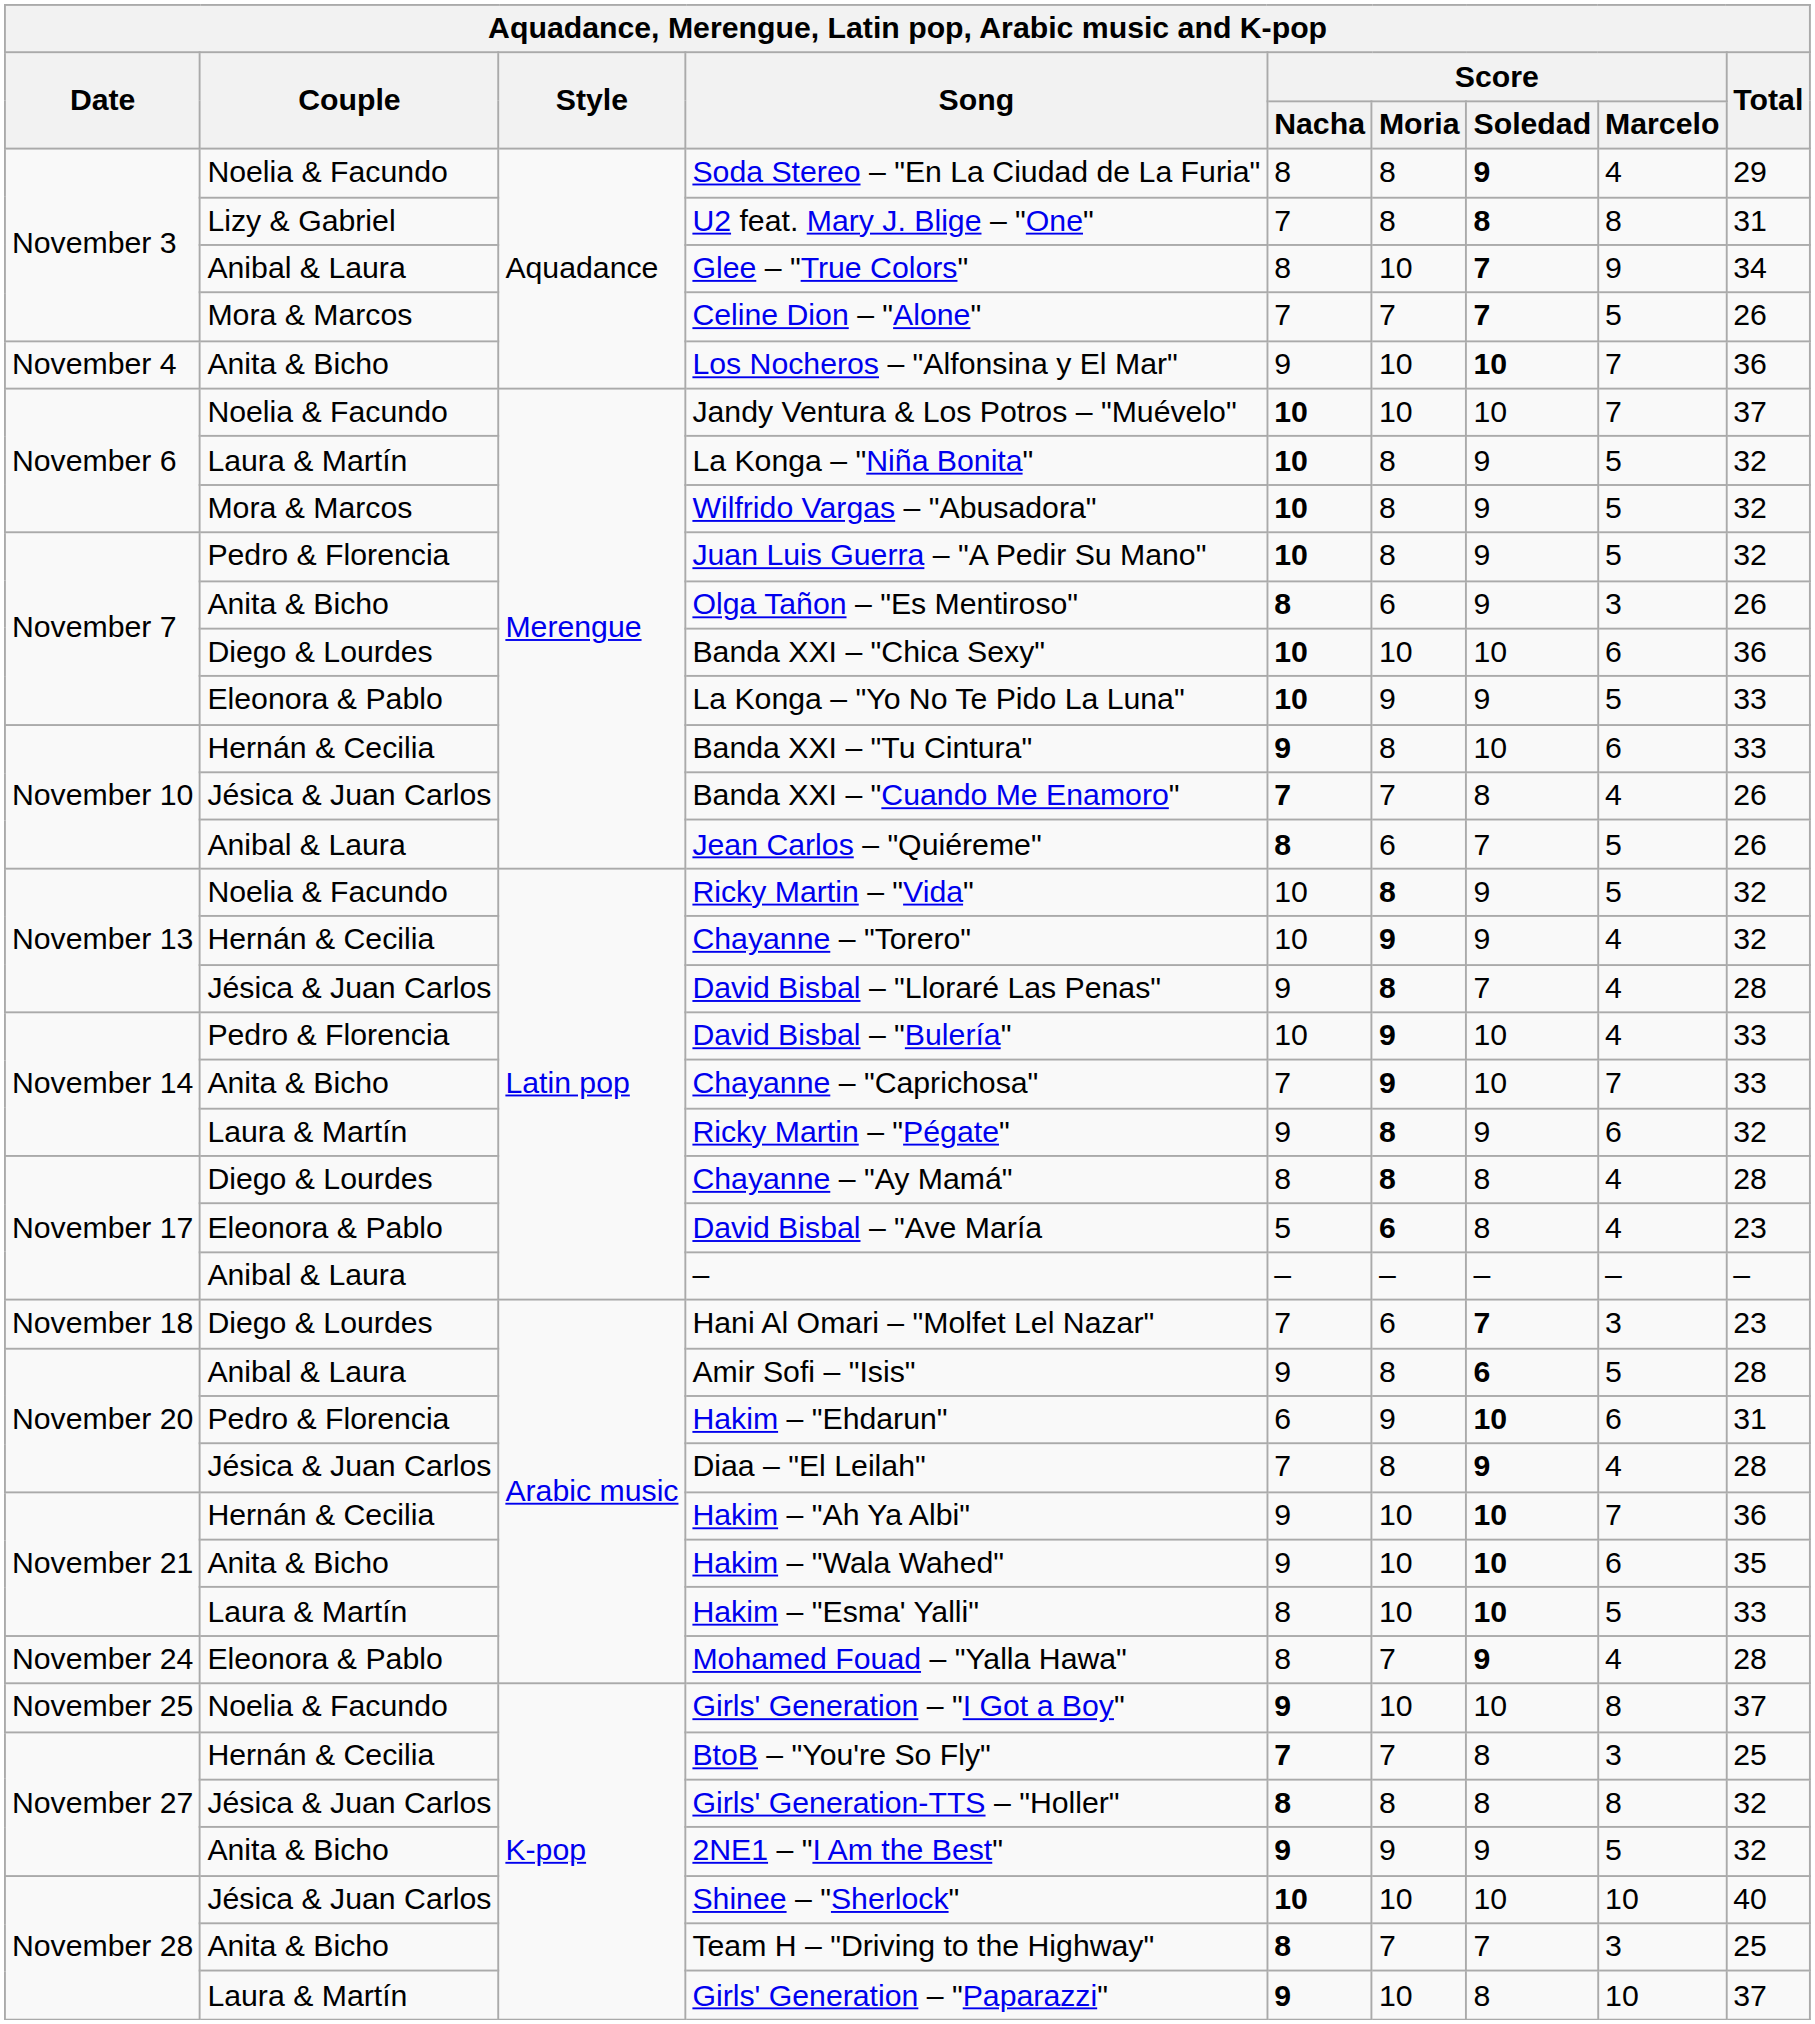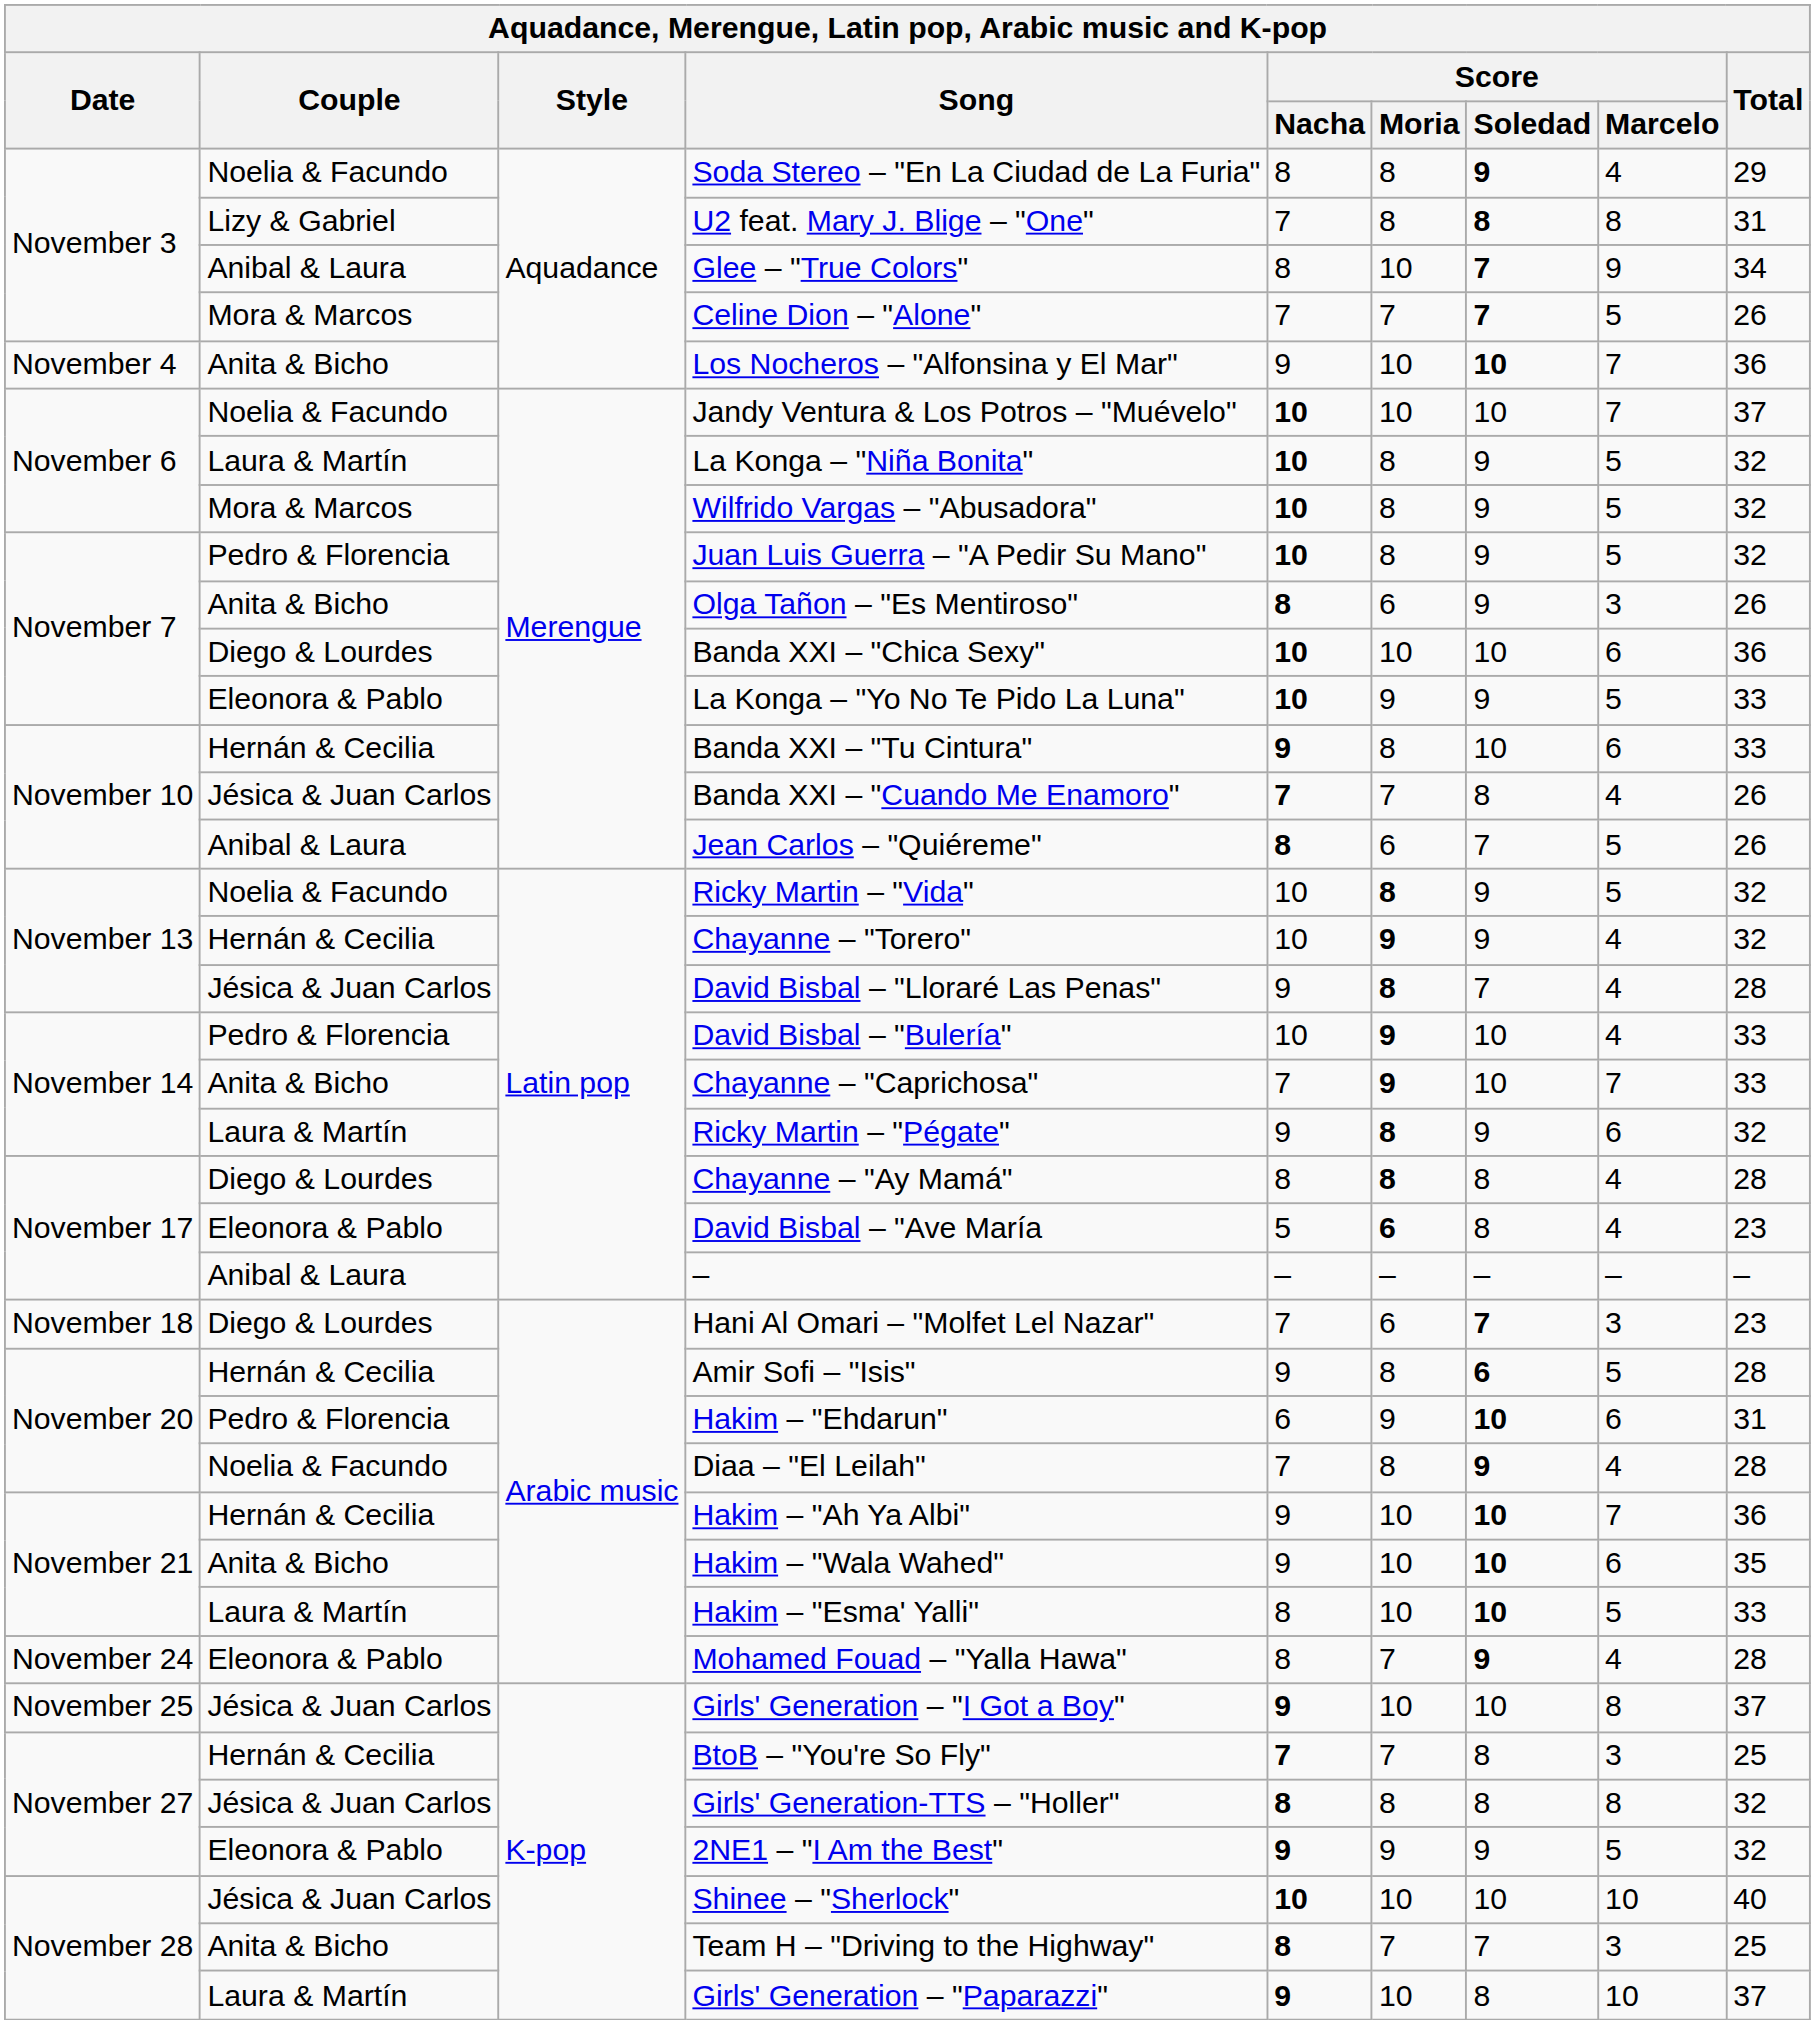 <table class="wikitable collapsible collapsed">
 <tr>
 <th colspan="11" style="text-align:center;"><strong>Aquadance, Merengue, Latin pop, Arabic music and K-pop</strong></th>
 </tr>
 <tr>
 <th rowspan="2">Date</th>
 <th rowspan="2">Couple</th>
 <th rowspan="2">Style</th>
 <th rowspan="2">Song</th>
 <th colspan="4">Score</th>
 <th rowspan="2">Total</th>
 </tr>
 <tr>
 <th>Nacha</th>
 <th>Moria</th>
 <th>Soledad</th>
 <th>Marcelo</th>
 </tr>
 <tr>
 <td rowspan="4">November 3</td>
 <td>Noelia & Facundo</td>
 <td rowspan="5">Aquadance</td>
 <td><a href='#'>Soda Stereo</a> – "En La Ciudad de La Furia"</td>
 <td>8</td>
 <td>8</td>
 <td><strong>9</strong></td>
 <td>4</td>
 <td>29</td>
 </tr>
 <tr>
 <td>Lizy & Gabriel</td>
 <td><a href='#'>U2</a> feat. <a href='#'>Mary J. Blige</a> – "<a href='#'>One</a>"</td>
 <td>7</td>
 <td>8</td>
 <td><strong>8</strong></td>
 <td>8</td>
 <td>31</td>
 </tr>
 <tr>
 <td>Anibal & Laura</td>
 <td><a href='#'>Glee</a> – "<a href='#'>True Colors</a>"</td>
 <td>8</td>
 <td>10</td>
 <td><strong>7</strong></td>
 <td>9</td>
 <td>34</td>
 </tr>
 <tr>
 <td>Mora & Marcos</td>
 <td><a href='#'>Celine Dion</a> – "<a href='#'>Alone</a>"</td>
 <td>7</td>
 <td>7</td>
 <td><strong>7</strong></td>
 <td>5</td>
 <td>26</td>
 </tr>
 <tr>
 <td>November 4</td>
 <td>Anita & Bicho</td>
 <td><a href='#'>Los Nocheros</a> – "Alfonsina y El Mar"</td>
 <td>9</td>
 <td>10</td>
 <td><strong>10</strong></td>
 <td>7</td>
 <td>36</td>
 </tr>
 <tr>
 <td rowspan="3">November 6</td>
 <td>Noelia & Facundo</td>
 <td rowspan="10"><a href='#'>Merengue</a></td>
 <td>Jandy Ventura & Los Potros – "Muévelo"</td>
 <td><strong>10</strong></td>
 <td>10</td>
 <td>10</td>
 <td>7</td>
 <td>37</td>
 </tr>
 <tr>
 <td>Laura & Martín</td>
 <td>La Konga – "<a href='#'>Niña Bonita</a>"</td>
 <td><strong>10</strong></td>
 <td>8</td>
 <td>9</td>
 <td>5</td>
 <td>32</td>
 </tr>
 <tr>
 <td>Mora & Marcos</td>
 <td><a href='#'>Wilfrido Vargas</a> – "Abusadora"</td>
 <td><strong>10</strong></td>
 <td>8</td>
 <td>9</td>
 <td>5</td>
 <td>32</td>
 </tr>
 <tr>
 <td rowspan="4">November 7</td>
 <td>Pedro & Florencia</td>
 <td><a href='#'>Juan Luis Guerra</a> – "A Pedir Su Mano"</td>
 <td><strong>10</strong></td>
 <td>8</td>
 <td>9</td>
 <td>5</td>
 <td>32</td>
 </tr>
 <tr>
 <td>Anita & Bicho</td>
 <td><a href='#'>Olga Tañon</a> – "Es Mentiroso"</td>
 <td><strong>8</strong></td>
 <td>6</td>
 <td>9</td>
 <td>3</td>
 <td>26</td>
 </tr>
 <tr>
 <td>Diego & Lourdes</td>
 <td>Banda XXI – "Chica Sexy"</td>
 <td><strong>10</strong></td>
 <td>10</td>
 <td>10</td>
 <td>6</td>
 <td>36</td>
 </tr>
 <tr>
 <td>Eleonora & Pablo</td>
 <td>La Konga – "Yo No Te Pido La Luna"</td>
 <td><strong>10</strong></td>
 <td>9</td>
 <td>9</td>
 <td>5</td>
 <td>33</td>
 </tr>
 <tr>
 <td rowspan="3">November 10</td>
 <td>Hernán & Cecilia</td>
 <td>Banda XXI – "Tu Cintura"</td>
 <td><strong>9</strong></td>
 <td>8</td>
 <td>10</td>
 <td>6</td>
 <td>33</td>
 </tr>
 <tr>
 <td>Jésica & Juan Carlos</td>
 <td>Banda XXI – "<a href='#'>Cuando Me Enamoro</a>"</td>
 <td><strong>7</strong></td>
 <td>7</td>
 <td>8</td>
 <td>4</td>
 <td>26</td>
 </tr>
 <tr>
 <td>Anibal & Laura</td>
 <td><a href='#'>Jean Carlos</a> – "Quiéreme"</td>
 <td><strong>8</strong></td>
 <td>6</td>
 <td>7</td>
 <td>5</td>
 <td>26</td>
 </tr>
 <tr>
 <td rowspan="3">November 13</td>
 <td>Noelia & Facundo</td>
 <td rowspan="9"><a href='#'>Latin pop</a></td>
 <td><a href='#'>Ricky Martin</a> – "<a href='#'>Vida</a>"</td>
 <td>10</td>
 <td><strong>8</strong></td>
 <td>9</td>
 <td>5</td>
 <td>32</td>
 </tr>
 <tr>
 <td>Hernán & Cecilia</td>
 <td><a href='#'>Chayanne</a> – "Torero"</td>
 <td>10</td>
 <td><strong>9</strong></td>
 <td>9</td>
 <td>4</td>
 <td>32</td>
 </tr>
 <tr>
 <td>Jésica & Juan Carlos</td>
 <td><a href='#'>David Bisbal</a> – "Lloraré Las Penas"</td>
 <td>9</td>
 <td><strong>8</strong></td>
 <td>7</td>
 <td>4</td>
 <td>28</td>
 </tr>
 <tr>
 <td rowspan="3">November 14</td>
 <td>Pedro & Florencia</td>
 <td><a href='#'>David Bisbal</a> – "<a href='#'>Bulería</a>"</td>
 <td>10</td>
 <td><strong>9</strong></td>
 <td>10</td>
 <td>4</td>
 <td>33</td>
 </tr>
 <tr>
 <td>Anita & Bicho</td>
 <td><a href='#'>Chayanne</a> – "Caprichosa"</td>
 <td>7</td>
 <td><strong>9</strong></td>
 <td>10</td>
 <td>7</td>
 <td>33</td>
 </tr>
 <tr>
 <td>Laura & Martín</td>
 <td><a href='#'>Ricky Martin</a> – "<a href='#'>Pégate</a>"</td>
 <td>9</td>
 <td><strong>8</strong></td>
 <td>9</td>
 <td>6</td>
 <td>32</td>
 </tr>
 <tr>
 <td rowspan="3">November 17</td>
 <td>Diego & Lourdes</td>
 <td><a href='#'>Chayanne</a> – "Ay Mamá"</td>
 <td>8</td>
 <td><strong>8</strong></td>
 <td>8</td>
 <td>4</td>
 <td>28</td>
 </tr>
 <tr>
 <td>Eleonora & Pablo</td>
 <td><a href='#'>David Bisbal</a> – "Ave María</td>
 <td>5</td>
 <td><strong>6</strong></td>
 <td>8</td>
 <td>4</td>
 <td>23</td>
 </tr>
 <tr>
 <td>Anibal & Laura</td>
 <td>–</td>
 <td>–</td>
 <td>–</td>
 <td>–</td>
 <td>–</td>
 <td>–</td>
 </tr>
 <tr>
 <td>November 18</td>
 <td>Diego & Lourdes</td>
 <td rowspan="8"><a href='#'>Arabic music</a></td>
 <td>Hani Al Omari – "Molfet Lel Nazar"</td>
 <td>7</td>
 <td>6</td>
 <td><strong>7</strong></td>
 <td>3</td>
 <td>23</td>
 </tr>
 <tr>
 <td rowspan="3">November 20</td>
-<td>Anibal & Laura</td>
+<td>Hernán & Cecilia</td>
 <td>Amir Sofi – "Isis"</td>
 <td>9</td>
 <td>8</td>
 <td><strong>6</strong></td>
 <td>5</td>
 <td>28</td>
 </tr>
 <tr>
 <td>Pedro & Florencia</td>
 <td><a href='#'>Hakim</a> – "Ehdarun"</td>
 <td>6</td>
 <td>9</td>
 <td><strong>10</strong></td>
 <td>6</td>
 <td>31</td>
 </tr>
 <tr>
-<td>Jésica & Juan Carlos</td>
+<td>Noelia & Facundo</td>
 <td>Diaa – "El Leilah"</td>
 <td>7</td>
 <td>8</td>
 <td><strong>9</strong></td>
 <td>4</td>
 <td>28</td>
 </tr>
 <tr>
 <td rowspan="3">November 21</td>
 <td>Hernán & Cecilia</td>
 <td><a href='#'>Hakim</a> – "Ah Ya Albi"</td>
 <td>9</td>
 <td>10</td>
 <td><strong>10</strong></td>
 <td>7</td>
 <td>36</td>
 </tr>
 <tr>
 <td>Anita & Bicho</td>
 <td><a href='#'>Hakim</a> – "Wala Wahed"</td>
 <td>9</td>
 <td>10</td>
 <td><strong>10</strong></td>
 <td>6</td>
 <td>35</td>
 </tr>
 <tr>
 <td>Laura & Martín</td>
 <td><a href='#'>Hakim</a> – "Esma' Yalli"</td>
 <td>8</td>
 <td>10</td>
 <td><strong>10</strong></td>
 <td>5</td>
 <td>33</td>
 </tr>
 <tr>
 <td>November 24</td>
 <td>Eleonora & Pablo</td>
 <td><a href='#'>Mohamed Fouad</a> – "Yalla Hawa"</td>
 <td>8</td>
 <td>7</td>
 <td><strong>9</strong></td>
 <td>4</td>
 <td>28</td>
 </tr>
 <tr>
 <td>November 25</td>
-<td>Noelia & Facundo</td>
+<td>Jésica & Juan Carlos</td>
 <td rowspan="7"><a href='#'>K-pop</a></td>
 <td><a href='#'>Girls' Generation</a> – "<a href='#'>I Got a Boy</a>"</td>
 <td><strong>9</strong></td>
 <td>10</td>
 <td>10</td>
 <td>8</td>
 <td>37</td>
 </tr>
 <tr>
 <td rowspan="3">November 27</td>
 <td>Hernán & Cecilia</td>
 <td><a href='#'>BtoB</a> – "You're So Fly"</td>
 <td><strong>7</strong></td>
 <td>7</td>
 <td>8</td>
 <td>3</td>
 <td>25</td>
 </tr>
 <tr>
 <td>Jésica & Juan Carlos</td>
 <td><a href='#'>Girls' Generation-TTS</a> – "Holler"</td>
 <td><strong>8</strong></td>
 <td>8</td>
 <td>8</td>
 <td>8</td>
 <td>32</td>
 </tr>
 <tr>
-<td>Anita & Bicho</td>
+<td>Eleonora & Pablo</td>
 <td><a href='#'>2NE1</a> – "<a href='#'>I Am the Best</a>"</td>
 <td><strong>9</strong></td>
 <td>9</td>
 <td>9</td>
 <td>5</td>
 <td>32</td>
 </tr>
 <tr>
 <td rowspan="3">November 28</td>
 <td>Jésica & Juan Carlos</td>
 <td><a href='#'>Shinee</a> – "<a href='#'>Sherlock</a>"</td>
 <td><strong>10</strong></td>
 <td>10</td>
 <td>10</td>
 <td>10</td>
 <td>40</td>
 </tr>
 <tr>
 <td>Anita & Bicho</td>
 <td>Team H – "Driving to the Highway"</td>
 <td><strong>8</strong></td>
 <td>7</td>
 <td>7</td>
 <td>3</td>
 <td>25</td>
 </tr>
 <tr>
 <td>Laura & Martín</td>
 <td><a href='#'>Girls' Generation</a> – "<a href='#'>Paparazzi</a>"</td>
 <td><strong>9</strong></td>
 <td>10</td>
 <td>8</td>
 <td>10</td>
 <td>37</td>
 </tr>
 </table>
